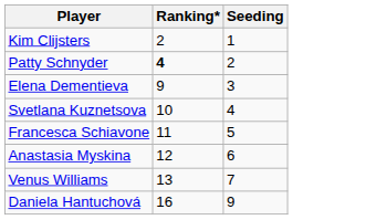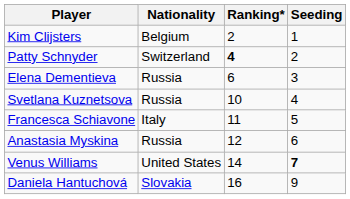 <table class="wikitable" border="1">
 <tr>
 <th>Player</th>
+<th>Nationality</th>
 <th>Ranking*</th>
 <th>Seeding</th>
 </tr>
 <tr>
 <td><a href='#'>Kim Clijsters</a></td>
+<td> Belgium</td>
 <td>2</td>
 <td>1</td>
 </tr>
 <tr>
 <td><a href='#'>Patty Schnyder</a></td>
+<td> Switzerland</td>
 <td><strong>4</strong></td>
 <td>2</td>
 </tr>
 <tr>
 <td><a href='#'>Elena Dementieva</a></td>
-<td>9</td>
+<td> Russia</td>
+<td>6</td>
 <td>3</td>
 </tr>
 <tr>
 <td><a href='#'>Svetlana Kuznetsova</a></td>
+<td> Russia</td>
 <td>10</td>
 <td>4</td>
 </tr>
 <tr>
 <td><a href='#'>Francesca Schiavone</a></td>
+<td> Italy</td>
 <td>11</td>
 <td>5</td>
 </tr>
 <tr>
 <td><a href='#'>Anastasia Myskina</a></td>
+<td> Russia</td>
 <td>12</td>
 <td>6</td>
 </tr>
 <tr>
 <td><a href='#'>Venus Williams</a></td>
-<td>13</td>
-<td>7</td>
+<td> United States</td>
+<td>14</td>
+<td><strong>7</strong></td>
 </tr>
 <tr>
 <td><a href='#'>Daniela Hantuchová</a></td>
+<td> <a href='#'>Slovakia</a></td>
 <td>16</td>
 <td>9</td>
 </tr>
 </table>
